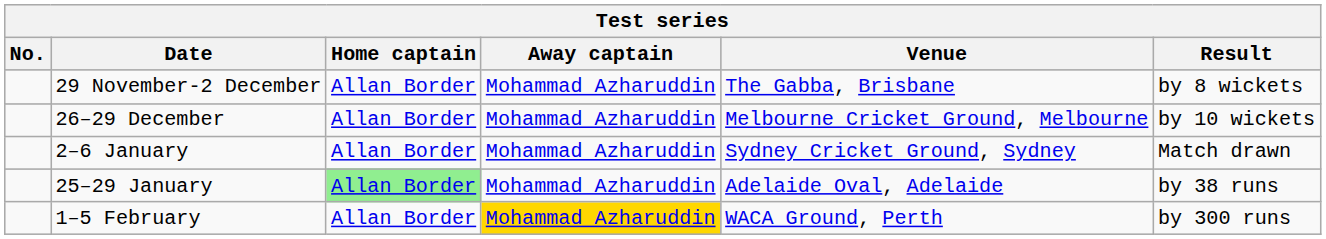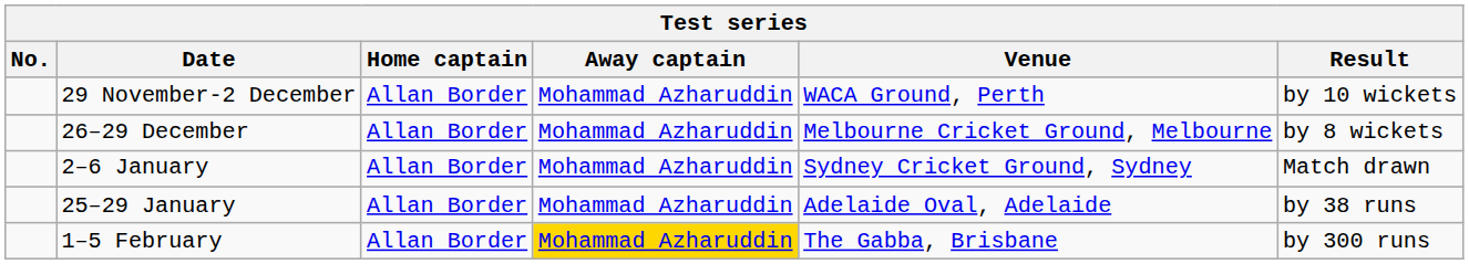 <table class="wikitable">
 <tr>
 <th colspan="9">Test series</th>
 </tr>
 <tr>
 <th>No.</th>
 <th>Date</th>
 <th>Home captain</th>
 <th>Away captain</th>
 <th>Venue</th>
 <th>Result</th>
 </tr>
 <tr>
 <td></td>
 <td>29 November-2 December</td>
 <td><a href='#'>Allan Border</a></td>
 <td><a href='#'>Mohammad Azharuddin</a></td>
-<td><a href='#'>The Gabba</a>, <a href='#'>Brisbane</a></td>
-<td> by 8 wickets</td>
+<td><a href='#'>WACA Ground</a>, <a href='#'>Perth</a></td>
+<td> by 10 wickets</td>
 </tr>
 <tr>
 <td></td>
 <td>26–29 December</td>
 <td><a href='#'>Allan Border</a></td>
 <td><a href='#'>Mohammad Azharuddin</a></td>
 <td><a href='#'>Melbourne Cricket Ground</a>, <a href='#'>Melbourne</a></td>
-<td> by 10 wickets</td>
+<td> by 8 wickets</td>
 </tr>
 <tr>
 <td></td>
 <td>2–6 January</td>
 <td><a href='#'>Allan Border</a></td>
 <td><a href='#'>Mohammad Azharuddin</a></td>
 <td><a href='#'>Sydney Cricket Ground</a>, <a href='#'>Sydney</a></td>
 <td>Match drawn</td>
 </tr>
 <tr>
 <td></td>
 <td>25–29 January</td>
-<td style="background: lightgreen;"><a href='#'>Allan Border</a></td>
+<td><a href='#'>Allan Border</a></td>
 <td><a href='#'>Mohammad Azharuddin</a></td>
 <td><a href='#'>Adelaide Oval</a>, <a href='#'>Adelaide</a></td>
 <td> by 38 runs</td>
 </tr>
 <tr>
 <td></td>
 <td>1–5 February</td>
 <td><a href='#'>Allan Border</a></td>
 <td style="background: gold;"><a href='#'>Mohammad Azharuddin</a></td>
-<td><a href='#'>WACA Ground</a>, <a href='#'>Perth</a></td>
+<td><a href='#'>The Gabba</a>, <a href='#'>Brisbane</a></td>
 <td> by 300 runs</td>
 </tr>
 </table>
